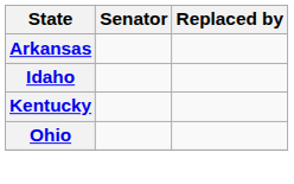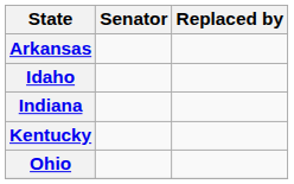 <table class="wikitable sortable plainrowheaders">
 <tr>
 <th scope="col">State</th>
 <th scope="col">Senator</th>
 <th scope="col">Replaced by</th>
 </tr>
 <tr>
 <th><a href='#'>Arkansas</a></th>
 <td></td>
 <td></td>
 </tr>
 <tr>
 <th><a href='#'>Idaho</a></th>
 <td></td>
 <td></td>
 </tr>
 <tr>
+<th><a href='#'>Indiana</a></th>
+<td></td>
+<td></td>
+</tr>
+<tr>
 <th><a href='#'>Kentucky</a></th>
 <td></td>
 <td></td>
 </tr>
 <tr>
 <th><a href='#'>Ohio</a></th>
 <td></td>
 <td></td>
 </tr>
 <tr>
 </tr>
 </table>
